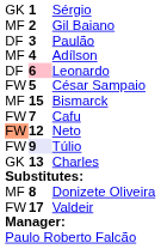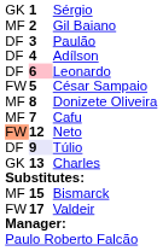 <table cellspacing="0" cellpadding="0" style="font-size:90%; margin:0.2em auto;">
 <tr>
 <th width="25"></th>
 <th width="25"></th>
 </tr>
 <tr>
 <td>GK</td>
 <td><strong>1</strong></td>
 <td><a href='#'>Sérgio</a></td>
 </tr>
 <tr>
 <td>MF</td>
 <td><strong>2</strong></td>
 <td><a href='#'>Gil Baiano</a></td>
 </tr>
 <tr>
 <td>DF</td>
 <td><strong>3</strong></td>
 <td><a href='#'>Paulão</a></td>
 </tr>
 <tr>
-<td>MF</td>
+<td>DF</td>
 <td><strong>4</strong></td>
 <td><a href='#'>Adílson</a></td>
 </tr>
 <tr>
 <td>DF</td>
 <td style="background: pink;"><strong>6</strong></td>
 <td><a href='#'>Leonardo</a></td>
 </tr>
 <tr>
 <td>FW</td>
 <td><strong>5</strong></td>
 <td><a href='#'>César Sampaio</a></td>
 </tr>
 <tr>
 <td>MF</td>
-<td><strong>15</strong></td>
-<td><a href='#'>Bismarck</a></td>
+<td><strong>8</strong></td>
+<td><a href='#'>Donizete Oliveira</a></td>
 <td></td>
 <td></td>
 </tr>
 <tr>
-<td>FW</td>
+<td>MF</td>
 <td><strong>7</strong></td>
 <td><a href='#'>Cafu</a></td>
 </tr>
 <tr>
 <td style="background: lightsalmon;">FW</td>
 <td><strong>12</strong></td>
 <td><a href='#'>Neto</a></td>
 </tr>
 <tr>
-<td>FW</td>
+<td>DF</td>
 <td style="background: lavender;"><strong>9</strong></td>
 <td><a href='#'>Túlio</a></td>
 </tr>
 <tr>
 <td>GK</td>
 <td><strong>13</strong></td>
 <td><a href='#'>Charles</a></td>
 <td></td>
 <td></td>
 </tr>
 <tr>
 <td colspan=3><strong>Substitutes:</strong></td>
 </tr>
 <tr>
 <td>MF</td>
-<td><strong>8</strong></td>
-<td><a href='#'>Donizete Oliveira</a></td>
+<td><strong>15</strong></td>
+<td><a href='#'>Bismarck</a></td>
 <td></td>
 <td></td>
 </tr>
 <tr>
 <td>FW</td>
 <td><strong>17</strong></td>
 <td><a href='#'>Valdeir</a></td>
 <td></td>
 <td></td>
 </tr>
 <tr>
 <td colspan=3><strong>Manager:</strong></td>
 </tr>
 <tr>
 <td colspan=4> <a href='#'>Paulo Roberto Falcão</a></td>
 </tr>
 </table>
